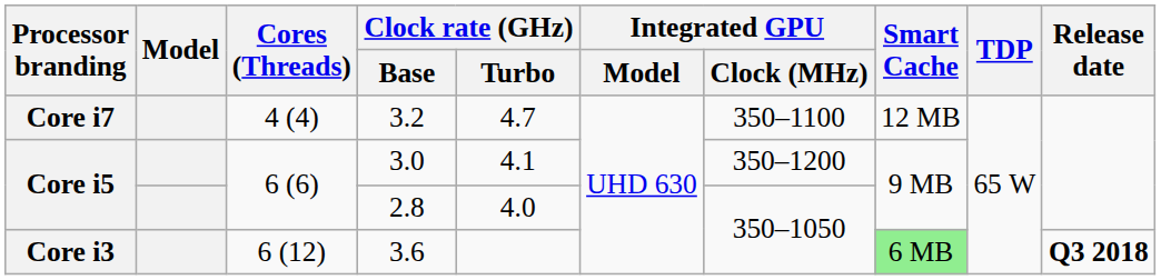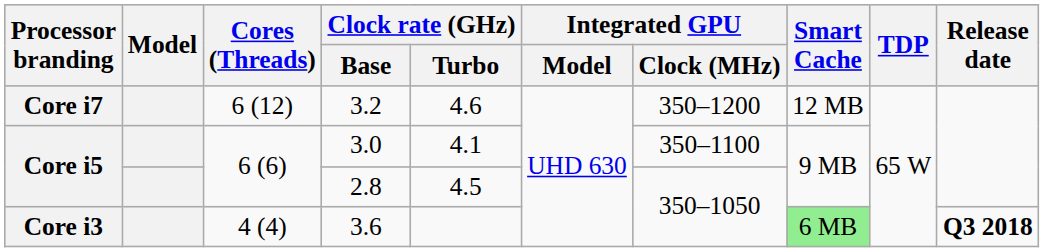 <table class="wikitable sortable nowrap" style="text-align: center;">
 <tr>
 <th class="unsortable" rowspan="2">Processor<br>branding</th>
 <th rowspan="2">Model</th>
 <th class="unsortable" rowspan="2"><a href='#'>Cores</a><br>(<a href='#'>Threads</a>)</th>
 <th colspan="2"><a href='#'>Clock rate</a> (GHz)</th>
 <th colspan="2">Integrated <a href='#'>GPU</a></th>
 <th class="unsortable" rowspan="2"><a href='#'>Smart<br>Cache</a></th>
 <th rowspan="2"><a href='#'>TDP</a></th>
 <th rowspan="2">Release<br>date</th>
 </tr>
 <tr>
 <th class="unsortable">Base</th>
 <th class="unsortable">Turbo</th>
 <th class="unsortable">Model</th>
 <th class="unsortable">Clock (MHz)</th>
 </tr>
 <tr>
 <th rowspan=1>Core i7</th>
 <th style="text-align:left;" data-sort-value="sku4"></th>
-<td>4 (4)</td>
+<td>6 (12)</td>
 <td>3.2</td>
-<td>4.7</td>
+<td>4.6</td>
 <td rowspan=4><a href='#'>UHD 630</a></td>
-<td>350–1100</td>
+<td>350–1200</td>
 <td>12 MB</td>
 <td rowspan=4>65 W</td>
 <td rowspan=3></td>
 </tr>
 <tr>
 <th rowspan=2>Core i5</th>
 <th style="text-align:left;" data-sort-value="sku3"></th>
 <td rowspan=2>6 (6)</td>
 <td>3.0</td>
 <td>4.1</td>
-<td>350–1200</td>
+<td>350–1100</td>
 <td rowspan=2>9 MB</td>
 </tr>
 <tr>
 <th style="text-align:left;" data-sort-value="sku2"></th>
 <td>2.8</td>
-<td>4.0</td>
+<td>4.5</td>
 <td rowspan=2>350–1050</td>
 </tr>
 <tr>
 <th rowspan=1>Core i3</th>
 <th style="text-align:left;" data-sort-value="sku1"></th>
-<td>6 (12)</td>
+<td>4 (4)</td>
 <td>3.6</td>
 <td></td>
 <td style="background: lightgreen;">6 MB</td>
 <td><strong>Q3 2018</strong></td>
 </tr>
 </table>
